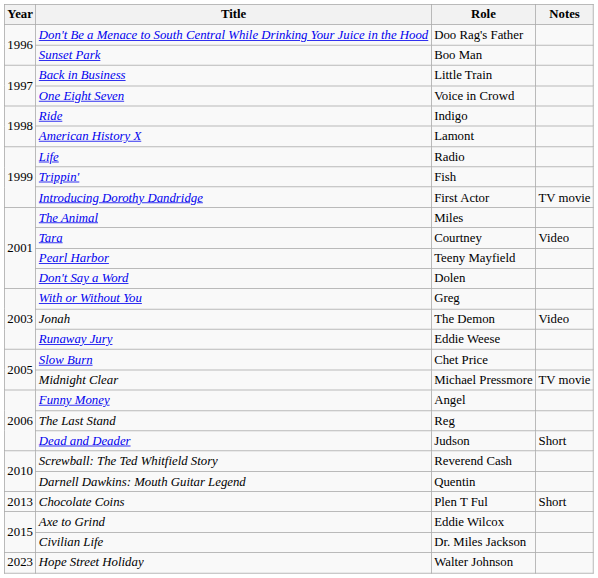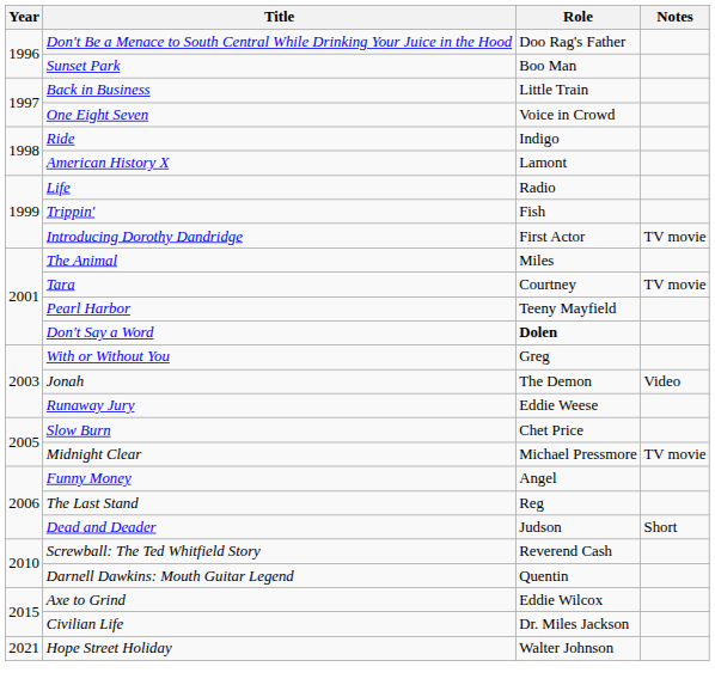 <table class="wikitable sortable">
 <tr>
 <th>Year</th>
 <th>Title</th>
 <th>Role</th>
 <th>Notes</th>
 </tr>
 <tr>
 <td rowspan=2>1996</td>
 <td><em><a href='#'>Don't Be a Menace to South Central While Drinking Your Juice in the Hood</a></em></td>
 <td>Doo Rag's Father</td>
 <td></td>
 </tr>
 <tr>
 <td><em><a href='#'>Sunset Park</a></em></td>
 <td>Boo Man</td>
 <td></td>
 </tr>
 <tr>
 <td rowspan=2>1997</td>
 <td><em><a href='#'>Back in Business</a></em></td>
 <td>Little Train</td>
 <td></td>
 </tr>
 <tr>
 <td><em><a href='#'>One Eight Seven</a></em></td>
 <td>Voice in Crowd</td>
 <td></td>
 </tr>
 <tr>
 <td rowspan=2>1998</td>
 <td><em><a href='#'>Ride</a></em></td>
 <td>Indigo</td>
 <td></td>
 </tr>
 <tr>
 <td><em><a href='#'>American History X</a></em></td>
 <td>Lamont</td>
 <td></td>
 </tr>
 <tr>
 <td rowspan=3>1999</td>
 <td><em><a href='#'>Life</a></em></td>
 <td>Radio</td>
 <td></td>
 </tr>
 <tr>
 <td><em><a href='#'>Trippin'</a></em></td>
 <td>Fish</td>
 <td></td>
 </tr>
 <tr>
 <td><em><a href='#'>Introducing Dorothy Dandridge</a></em></td>
 <td>First Actor</td>
 <td>TV movie</td>
 </tr>
 <tr>
 <td rowspan=4>2001</td>
 <td><em><a href='#'>The Animal</a></em></td>
 <td>Miles</td>
 <td></td>
 </tr>
 <tr>
 <td><em><a href='#'>Tara</a></em></td>
 <td>Courtney</td>
-<td>Video</td>
+<td>TV movie</td>
 </tr>
 <tr>
 <td><em><a href='#'>Pearl Harbor</a></em></td>
 <td>Teeny Mayfield</td>
 <td></td>
 </tr>
 <tr>
 <td><em><a href='#'>Don't Say a Word</a></em></td>
-<td>Dolen</td>
+<td><strong>Dolen</strong></td>
 <td></td>
 </tr>
 <tr>
 <td rowspan=3>2003</td>
 <td><em><a href='#'>With or Without You</a></em></td>
 <td>Greg</td>
 <td></td>
 </tr>
 <tr>
 <td><em>Jonah</em></td>
 <td>The Demon</td>
 <td>Video</td>
 </tr>
 <tr>
 <td><em><a href='#'>Runaway Jury</a></em></td>
 <td>Eddie Weese</td>
 <td></td>
 </tr>
 <tr>
 <td rowspan=2>2005</td>
 <td><em><a href='#'>Slow Burn</a></em></td>
 <td>Chet Price</td>
 <td></td>
 </tr>
 <tr>
 <td><em>Midnight Clear</em></td>
 <td>Michael Pressmore</td>
 <td>TV movie</td>
 </tr>
 <tr>
 <td rowspan=3>2006</td>
 <td><em><a href='#'>Funny Money</a></em></td>
 <td>Angel</td>
 <td></td>
 </tr>
 <tr>
 <td><em>The Last Stand</em></td>
 <td>Reg</td>
 <td></td>
 </tr>
 <tr>
 <td><em><a href='#'>Dead and Deader</a></em></td>
 <td>Judson</td>
 <td>Short</td>
 </tr>
 <tr>
 <td rowspan=2>2010</td>
 <td><em>Screwball: The Ted Whitfield Story</em></td>
 <td>Reverend Cash</td>
 <td></td>
 </tr>
 <tr>
 <td><em>Darnell Dawkins: Mouth Guitar Legend</em></td>
 <td>Quentin</td>
 <td></td>
 </tr>
 <tr>
-<td>2013</td>
-<td><em>Chocolate Coins</em></td>
-<td>Plen T Ful</td>
-<td>Short</td>
-</tr>
-<tr>
 <td rowspan=2>2015</td>
 <td><em>Axe to Grind</em></td>
 <td>Eddie Wilcox</td>
 <td></td>
 </tr>
 <tr>
 <td><em>Civilian Life</em></td>
 <td>Dr. Miles Jackson</td>
 <td></td>
 </tr>
 <tr>
-<td>2023</td>
+<td>2021</td>
 <td><em>Hope Street Holiday</em></td>
 <td>Walter Johnson</td>
 <td></td>
 </tr>
 </table>
